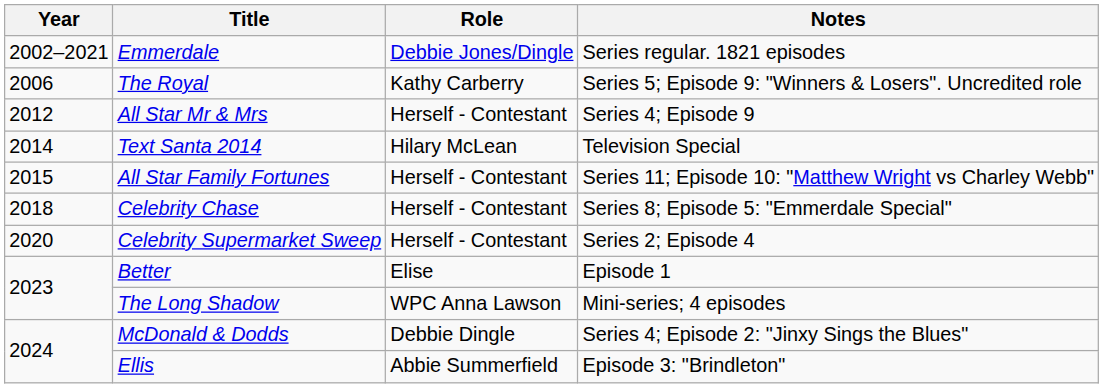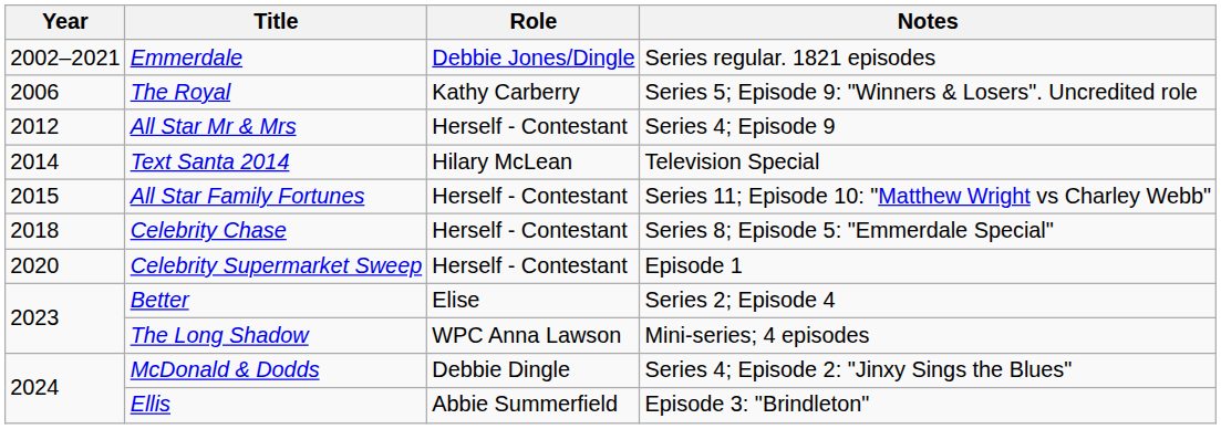 <table class="wikitable sortable">
 <tr>
 <th>Year</th>
 <th>Title</th>
 <th>Role</th>
 <th class="unsortable">Notes</th>
 </tr>
 <tr>
 <td>2002–2021</td>
 <td><em><a href='#'>Emmerdale</a></em></td>
 <td><a href='#'>Debbie Jones/Dingle</a></td>
 <td>Series regular. 1821 episodes</td>
 </tr>
 <tr>
 <td>2006</td>
 <td><em><a href='#'>The Royal</a></em></td>
 <td>Kathy Carberry</td>
 <td>Series 5; Episode 9: "Winners & Losers". Uncredited role</td>
 </tr>
 <tr>
 <td>2012</td>
 <td><em><a href='#'>All Star Mr & Mrs</a></em></td>
 <td>Herself - Contestant</td>
 <td>Series 4; Episode 9</td>
 </tr>
 <tr>
 <td>2014</td>
 <td><em><a href='#'>Text Santa 2014</a></em></td>
 <td>Hilary McLean</td>
 <td>Television Special</td>
 </tr>
 <tr>
 <td>2015</td>
 <td><em><a href='#'>All Star Family Fortunes</a></em></td>
 <td>Herself - Contestant</td>
 <td>Series 11; Episode 10: "<a href='#'>Matthew Wright</a> vs Charley Webb"</td>
 </tr>
 <tr>
 <td>2018</td>
 <td><em><a href='#'>Celebrity Chase</a></em></td>
 <td>Herself - Contestant</td>
 <td>Series 8; Episode 5: "Emmerdale Special"</td>
 </tr>
 <tr>
 <td>2020</td>
 <td><em><a href='#'>Celebrity Supermarket Sweep</a></em></td>
 <td>Herself - Contestant</td>
-<td>Series 2; Episode 4</td>
+<td>Episode 1</td>
 </tr>
 <tr>
 <td rowspan="2">2023</td>
 <td><em><a href='#'>Better</a></em></td>
 <td>Elise</td>
-<td>Episode 1</td>
+<td>Series 2; Episode 4</td>
 </tr>
 <tr>
 <td><em><a href='#'>The Long Shadow</a></em></td>
 <td>WPC Anna Lawson</td>
 <td>Mini-series; 4 episodes</td>
 </tr>
 <tr>
 <td rowspan="2">2024</td>
 <td><em><a href='#'>McDonald & Dodds</a></em></td>
 <td>Debbie Dingle</td>
 <td>Series 4; Episode 2: "Jinxy Sings the Blues"</td>
 </tr>
 <tr>
 <td><em><a href='#'>Ellis</a></em></td>
 <td>Abbie Summerfield</td>
 <td>Episode 3: "Brindleton"</td>
 </tr>
 </table>
